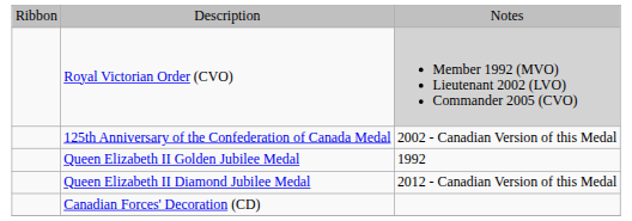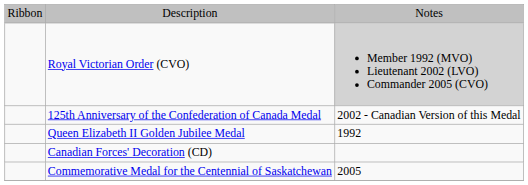 <table class="wikitable" style="margin:1em auto;">
 <tr bgcolor="silver" align="center">
 <td>Ribbon</td>
 <td>Description</td>
 <td>Notes</td>
 </tr>
 <tr>
 <td></td>
 <td><a href='#'>Royal Victorian Order</a> (CVO)</td>
 <td style="background: lightgrey;"><br><ul><li>Member 1992 (MVO)</li><li>Lieutenant 2002 (LVO)</li><li>Commander 2005 (CVO)</li></ul></td>
 </tr>
 <tr>
 <td></td>
 <td><a href='#'>125th Anniversary of the Confederation of Canada Medal</a></td>
 <td>2002 - Canadian Version of this Medal</td>
 </tr>
 <tr>
 <td></td>
 <td><a href='#'>Queen Elizabeth II Golden Jubilee Medal</a></td>
 <td>1992</td>
 </tr>
 <tr>
 <td></td>
-<td><a href='#'>Queen Elizabeth II Diamond Jubilee Medal</a></td>
-<td>2012 - Canadian Version of this Medal</td>
-</tr>
-<tr>
-<td></td>
 <td><a href='#'>Canadian Forces' Decoration</a> (CD)</td>
 <td></td>
 </tr>
 <tr>
+<td></td>
+<td><a href='#'>Commemorative Medal for the Centennial of Saskatchewan</a></td>
+<td>2005</td>
+</tr>
+<tr>
 </tr>
 </table>
